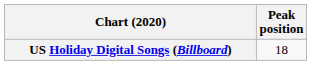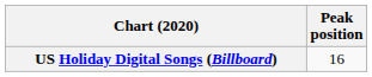 <table class="wikitable plainrowheaders" style="text-align:center">
 <tr>
 <th scope="col" style="width:19em;">Chart (2020)</th>
 <th scope="col">Peak<br>position</th>
 </tr>
 <tr>
 <th scope="row">US <a href='#'>Holiday Digital Songs</a> (<em><a href='#'>Billboard</a></em>)</th>
-<td>18</td>
+<td>16</td>
 </tr>
 </table>
